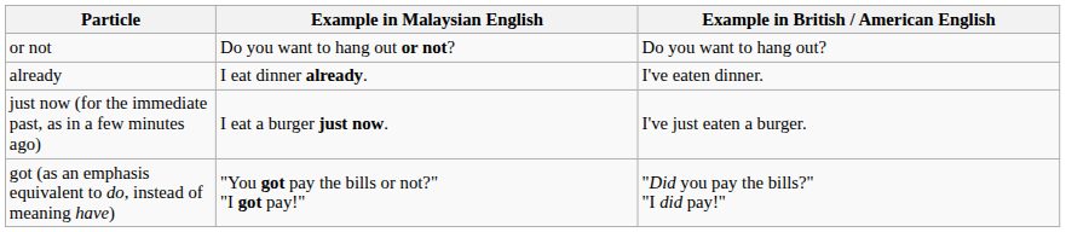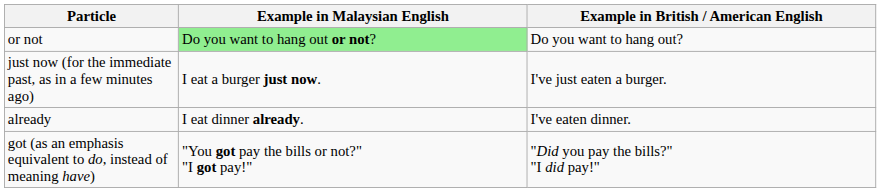 <table width="75%" class="wikitable">
 <tr>
 <th width="20%">Particle</th>
 <th width="40%">Example in Malaysian English</th>
 <th>Example in British / American English</th>
 </tr>
 <tr>
 <td>or not</td>
-<td>Do you want to hang out <strong>or not</strong>?</td>
+<td style="background: lightgreen;">Do you want to hang out <strong>or not</strong>?</td>
 <td>Do you want to hang out?</td>
+</tr>
+<tr>
+<td>just now (for the immediate past, as in a few minutes ago)</td>
+<td>I eat a burger <strong>just now</strong>.</td>
+<td>I've just eaten a burger.</td>
 </tr>
 <tr>
 <td>already</td>
 <td>I eat dinner <strong>already</strong>.</td>
 <td>I've eaten dinner.</td>
 </tr>
 <tr>
-<td>just now (for the immediate past, as in a few minutes ago)</td>
-<td>I eat a burger <strong>just now</strong>.</td>
-<td>I've just eaten a burger.</td>
-</tr>
-<tr>
 <td>got (as an emphasis equivalent to <em>do</em>, instead of meaning <em>have</em>)</td>
 <td>"You <strong>got</strong> pay the bills or not?"<br>"I <strong>got</strong> pay!"</td>
 <td>"<em>Did</em> you pay the bills?"<br>"I <em>did</em> pay!"</td>
 </tr>
 </table>
